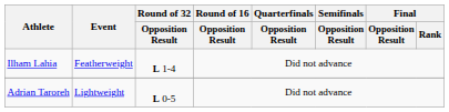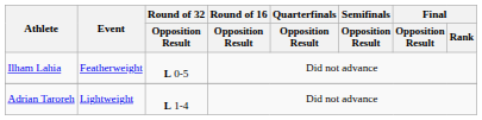 <table class="wikitable" style="font-size:90%">
 <tr>
 <th rowspan="2">Athlete</th>
 <th rowspan="2">Event</th>
 <th>Round of 32</th>
 <th>Round of 16</th>
 <th>Quarterfinals</th>
 <th>Semifinals</th>
 <th colspan=2>Final</th>
 </tr>
 <tr style="font-size:95%">
 <th>Opposition<br>Result</th>
 <th>Opposition<br>Result</th>
 <th>Opposition<br>Result</th>
 <th>Opposition<br>Result</th>
 <th>Opposition<br>Result</th>
 <th>Rank</th>
 </tr>
 <tr align=center>
 <td align=left><a href='#'>Ilham Lahia</a></td>
 <td align=left><a href='#'>Featherweight</a></td>
-<td><br><strong>L</strong> 1-4</td>
+<td><br><strong>L</strong> 0-5</td>
 <td colspan=5>Did not advance</td>
 </tr>
 <tr>
 </tr>
 <tr align=center>
 <td align=left><a href='#'>Adrian Taroreh</a></td>
 <td align=left><a href='#'>Lightweight</a></td>
-<td><br><strong>L</strong> 0-5</td>
+<td><br><strong>L</strong> 1-4</td>
 <td colspan=5>Did not advance</td>
 </tr>
 </table>
